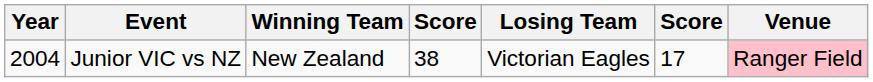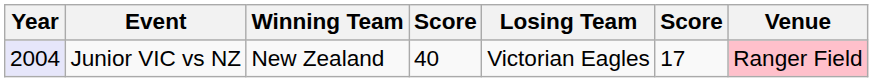 <table class="wikitable">
 <tr>
 <th>Year</th>
 <th>Event</th>
 <th>Winning Team</th>
 <th>Score</th>
 <th>Losing Team</th>
 <th>Score</th>
 <th>Venue</th>
 </tr>
 <tr>
-<td>2004</td>
+<td style="background: lavender;">2004</td>
 <td>Junior VIC vs NZ</td>
 <td>New Zealand</td>
-<td>38</td>
+<td>40</td>
 <td>Victorian Eagles</td>
 <td>17</td>
 <td style="background: pink;">Ranger Field</td>
 </tr>
 </table>
